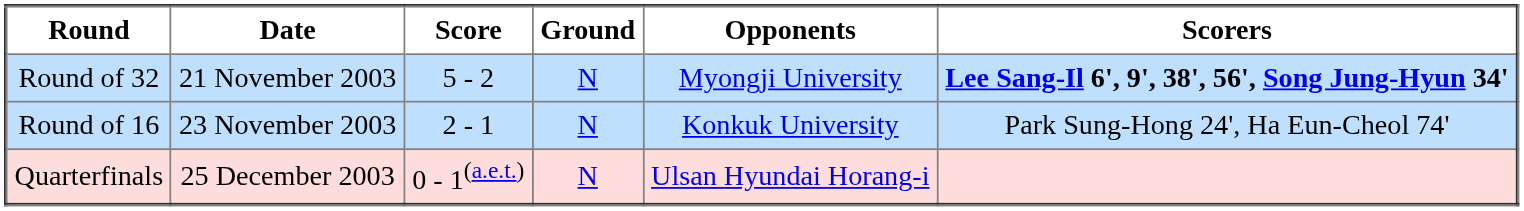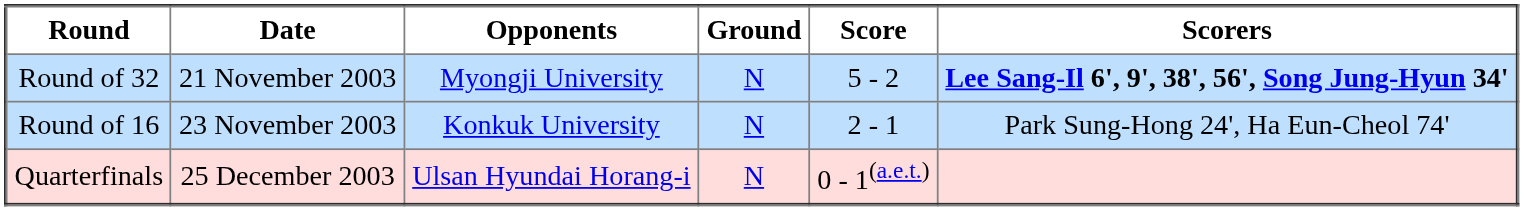 <table border="2" cellpadding="4" style="border-collapse:collapse; text-align:center;">
 <tr>
 <th><strong>Round</strong></th>
 <th><strong>Date</strong></th>
+<th><strong>Opponents</strong></th>
+<th><strong>Ground</strong></th>
 <th><strong>Score</strong></th>
-<th><strong>Ground</strong></th>
-<th><strong>Opponents</strong></th>
 <th><strong>Scorers</strong></th>
 </tr>
 <tr bgcolor="#bfdfff">
 <td>Round of 32</td>
 <td>21 November 2003</td>
+<td><a href='#'>Myongji University</a></td>
+<td><a href='#'>N</a></td>
 <td>5 - 2</td>
-<td><a href='#'>N</a></td>
-<td><a href='#'>Myongji University</a></td>
 <td><strong><a href='#'>Lee Sang-Il</a> 6', 9', 38', 56', <a href='#'>Song Jung-Hyun</a> 34'</strong></td>
 </tr>
 <tr bgcolor="#bfdfff">
 <td>Round of 16</td>
 <td>23 November 2003</td>
+<td><a href='#'>Konkuk University</a></td>
+<td><a href='#'>N</a></td>
 <td>2 - 1</td>
-<td><a href='#'>N</a></td>
-<td><a href='#'>Konkuk University</a></td>
 <td>Park Sung-Hong 24', Ha Eun-Cheol 74'</td>
 </tr>
 <tr bgcolor="#ffdddd">
 <td>Quarterfinals</td>
 <td>25 December 2003</td>
+<td><a href='#'>Ulsan Hyundai Horang-i</a></td>
+<td><a href='#'>N</a></td>
 <td>0 - 1<sup>(<a href='#'>a.e.t.</a>)</sup></td>
-<td><a href='#'>N</a></td>
-<td><a href='#'>Ulsan Hyundai Horang-i</a></td>
 <td></td>
 </tr>
 </table>
